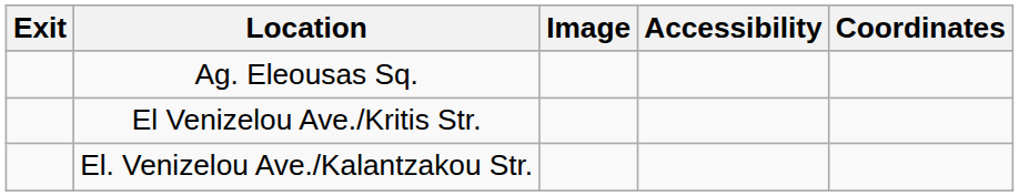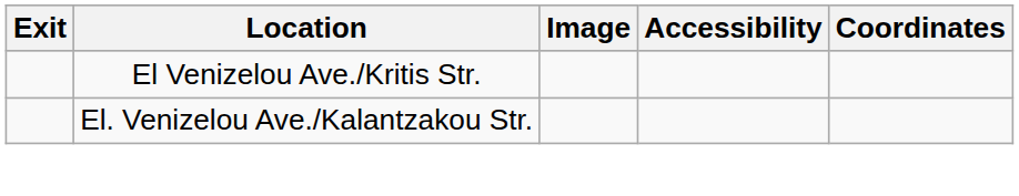 <table cellpadding="5" style="margin:0 auto; text-align:center;"  class="wikitable">
 <tr>
 <th>Exit</th>
 <th>Location</th>
 <th>Image</th>
 <th>Accessibility</th>
 <th>Coordinates</th>
-</tr>
-<tr>
-<td></td>
-<td>Ag. Eleousas Sq.</td>
-<td></td>
-<td></td>
-<td></td>
 </tr>
 <tr>
 <td></td>
 <td>El Venizelou Ave./Kritis Str.</td>
 <td></td>
 <td></td>
 <td></td>
 </tr>
 <tr>
 <td></td>
 <td>El. Venizelou Ave./Kalantzakou Str.</td>
 <td></td>
 <td></td>
 <td></td>
 </tr>
 </table>
